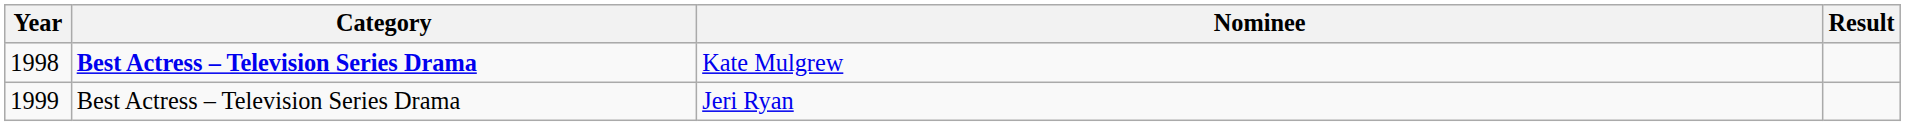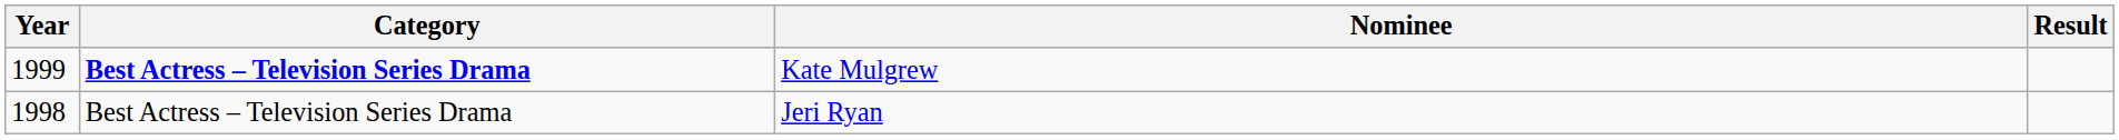 <table class="wikitable">
 <tr>
 <th width="3.5%">Year</th>
 <th width="33%">Category</th>
 <th widthe="42%">Nominee</th>
 <th width="3.5%">Result</th>
 </tr>
 <tr>
-<td>1998</td>
+<td>1999</td>
 <td><strong><a href='#'>Best Actress – Television Series Drama</a></strong></td>
 <td><a href='#'>Kate Mulgrew</a></td>
 <td></td>
 </tr>
 <tr>
-<td>1999</td>
+<td>1998</td>
 <td>Best Actress – Television Series Drama</td>
 <td><a href='#'>Jeri Ryan</a></td>
 <td></td>
 </tr>
 </table>
